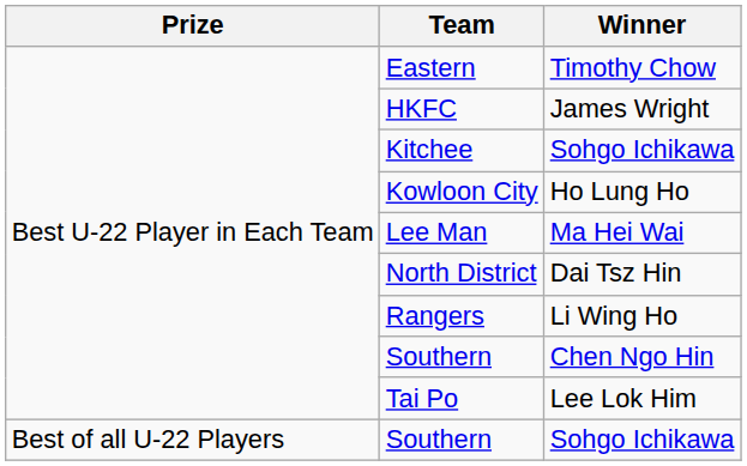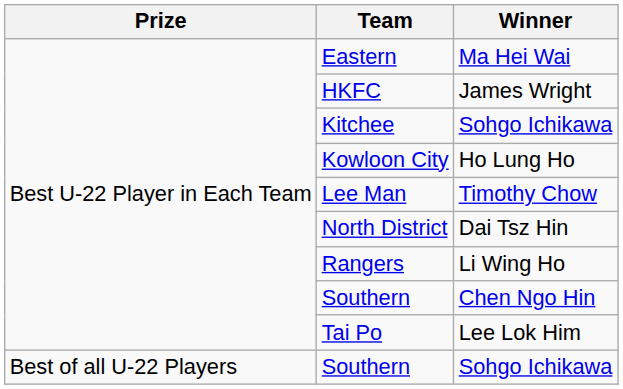 <table class="wikitable">
 <tr>
 <th>Prize</th>
 <th>Team</th>
 <th>Winner</th>
 </tr>
 <tr>
 <td rowspan=9>Best U-22 Player in Each Team</td>
 <td><a href='#'>Eastern</a></td>
-<td> <a href='#'>Timothy Chow</a></td>
+<td> <a href='#'>Ma Hei Wai</a></td>
 </tr>
 <tr>
 <td><a href='#'>HKFC</a></td>
 <td> James Wright</td>
 </tr>
 <tr>
 <td><a href='#'>Kitchee</a></td>
 <td> <a href='#'>Sohgo Ichikawa</a></td>
 </tr>
 <tr>
 <td><a href='#'>Kowloon City</a></td>
 <td> Ho Lung Ho</td>
 </tr>
 <tr>
 <td><a href='#'>Lee Man</a></td>
-<td> <a href='#'>Ma Hei Wai</a></td>
+<td> <a href='#'>Timothy Chow</a></td>
 </tr>
 <tr>
 <td><a href='#'>North District</a></td>
 <td> Dai Tsz Hin</td>
 </tr>
 <tr>
 <td><a href='#'>Rangers</a></td>
 <td> Li Wing Ho</td>
 </tr>
 <tr>
 <td><a href='#'>Southern</a></td>
 <td> <a href='#'>Chen Ngo Hin</a></td>
 </tr>
 <tr>
 <td><a href='#'>Tai Po</a></td>
 <td> Lee Lok Him</td>
 </tr>
 <tr>
 <td>Best of all U-22 Players</td>
 <td><a href='#'>Southern</a></td>
 <td> <a href='#'>Sohgo Ichikawa</a></td>
 </tr>
 </table>
